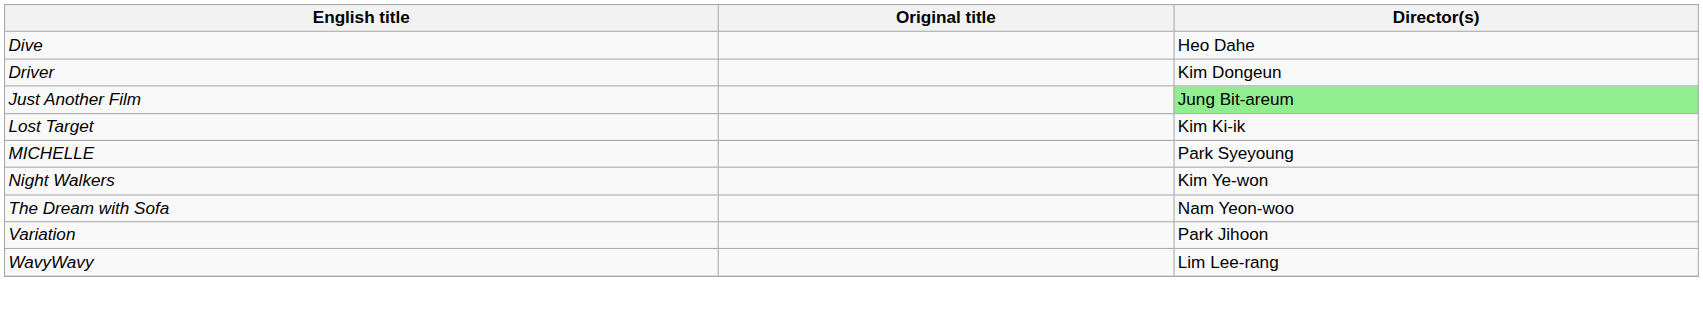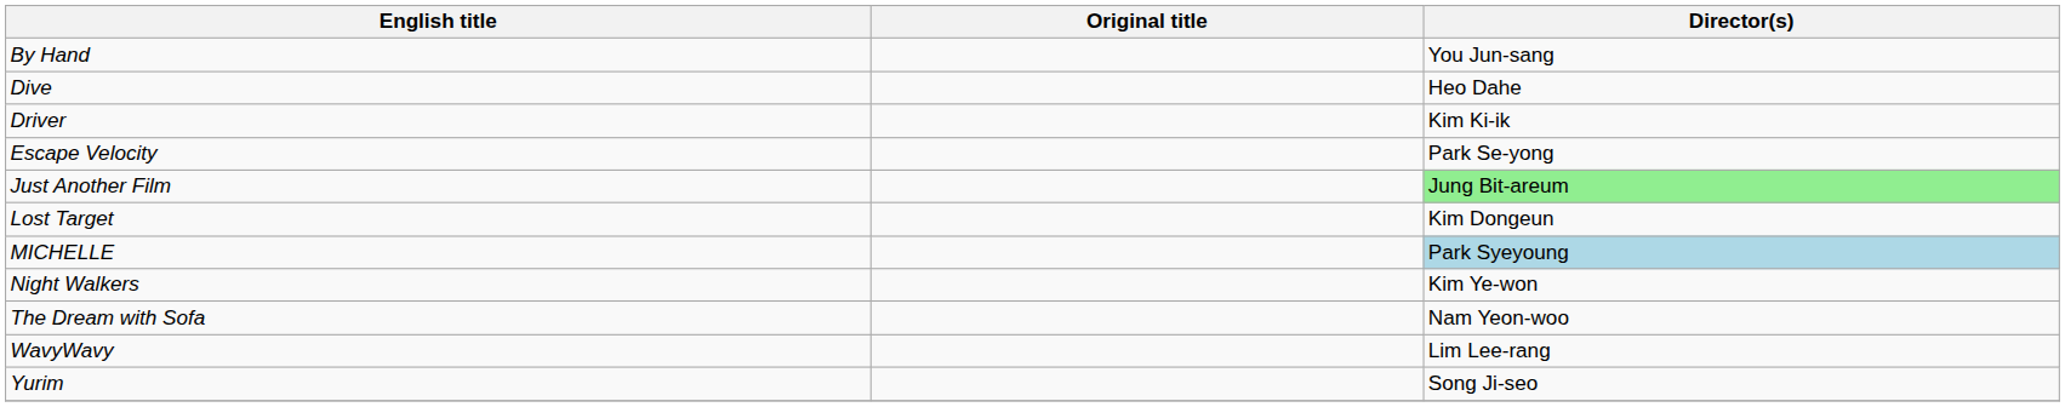 <table class="sortable wikitable" style="width:100%; margin-bottom:4px" cellpadding="5">
 <tr>
 <th scope="col">English title</th>
 <th scope="col">Original title</th>
 <th scope="col">Director(s)</th>
+</tr>
+<tr>
+<td><em>By Hand</em></td>
+<td></td>
+<td>You Jun-sang</td>
 </tr>
 <tr>
 <td><em>Dive</em></td>
 <td></td>
 <td>Heo Dahe</td>
 </tr>
 <tr>
 <td><em>Driver</em></td>
 <td></td>
-<td>Kim Dongeun</td>
+<td>Kim Ki-ik</td>
+</tr>
+<tr>
+<td><em>Escape Velocity</em></td>
+<td></td>
+<td>Park Se-yong</td>
 </tr>
 <tr>
 <td><em>Just Another Film</em></td>
 <td></td>
 <td style="background: lightgreen;">Jung Bit-areum</td>
 </tr>
 <tr>
 <td><em>Lost Target</em></td>
 <td></td>
-<td>Kim Ki-ik</td>
+<td>Kim Dongeun</td>
 </tr>
 <tr>
 <td><em>MICHELLE</em></td>
 <td></td>
-<td>Park Syeyoung</td>
+<td style="background: lightblue;">Park Syeyoung</td>
 </tr>
 <tr>
 <td><em>Night Walkers</em></td>
 <td></td>
 <td>Kim Ye-won</td>
 </tr>
 <tr>
 <td><em>The Dream with Sofa</em></td>
 <td></td>
 <td>Nam Yeon-woo</td>
 </tr>
 <tr>
-<td><em>Variation</em></td>
-<td></td>
-<td>Park Jihoon</td>
-</tr>
-<tr>
 <td><em>WavyWavy</em></td>
 <td></td>
 <td>Lim Lee-rang</td>
 </tr>
 <tr>
+<td><em>Yurim</em></td>
+<td></td>
+<td>Song Ji-seo</td>
+</tr>
+<tr>
 </tr>
 </table>
